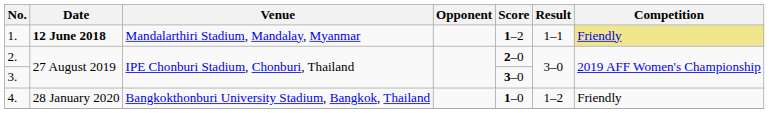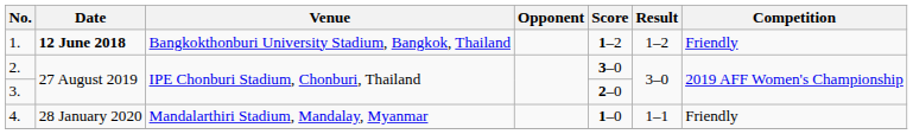 <table class="wikitable">
 <tr>
 <th>No.</th>
 <th>Date</th>
 <th>Venue</th>
 <th>Opponent</th>
 <th>Score</th>
 <th>Result</th>
 <th>Competition</th>
 </tr>
 <tr>
 <td>1.</td>
 <td><strong>12 June 2018</strong></td>
-<td><a href='#'>Mandalarthiri Stadium</a>, <a href='#'>Mandalay</a>, <a href='#'>Myanmar</a></td>
+<td><a href='#'>Bangkokthonburi University Stadium</a>, <a href='#'>Bangkok</a>, <a href='#'>Thailand</a></td>
 <td></td>
 <td align=center><strong>1</strong>–2</td>
-<td align=center>1–1</td>
-<td style="background: khaki;"><a href='#'>Friendly</a></td>
+<td align=center>1–2</td>
+<td><a href='#'>Friendly</a></td>
 </tr>
 <tr>
 <td>2.</td>
 <td rowspan="2">27 August 2019</td>
 <td rowspan="2"><a href='#'>IPE Chonburi Stadium</a>, <a href='#'>Chonburi</a>, Thailand</td>
 <td rowspan="2"></td>
-<td align=center><strong>2</strong>–0</td>
+<td align=center><strong>3</strong>–0</td>
 <td rowspan="2" align=center>3–0</td>
 <td rowspan="2"><a href='#'>2019 AFF Women's Championship</a></td>
 </tr>
 <tr>
 <td>3.</td>
-<td align=center><strong>3</strong>–0</td>
+<td align=center><strong>2</strong>–0</td>
 </tr>
 <tr>
 <td>4.</td>
 <td>28 January 2020</td>
-<td><a href='#'>Bangkokthonburi University Stadium</a>, <a href='#'>Bangkok</a>, <a href='#'>Thailand</a></td>
+<td><a href='#'>Mandalarthiri Stadium</a>, <a href='#'>Mandalay</a>, <a href='#'>Myanmar</a></td>
 <td></td>
 <td align=center><strong>1</strong>–0</td>
-<td align=center>1–2</td>
+<td align=center>1–1</td>
 <td>Friendly</td>
 </tr>
 <tr>
 </tr>
 </table>
